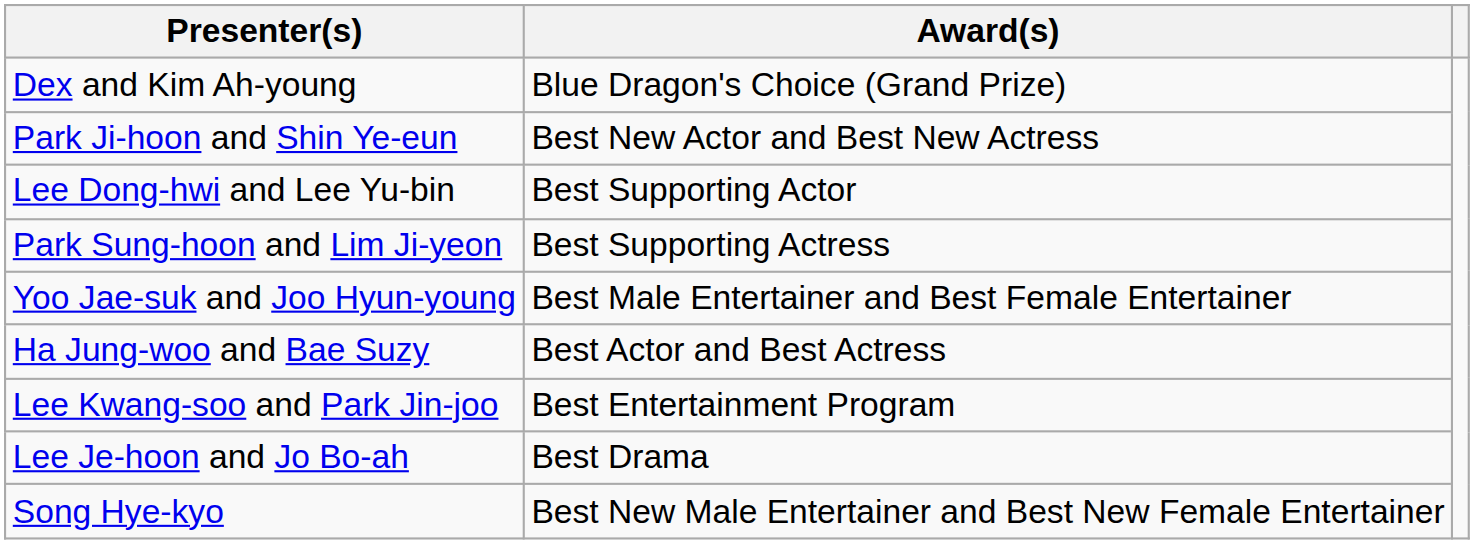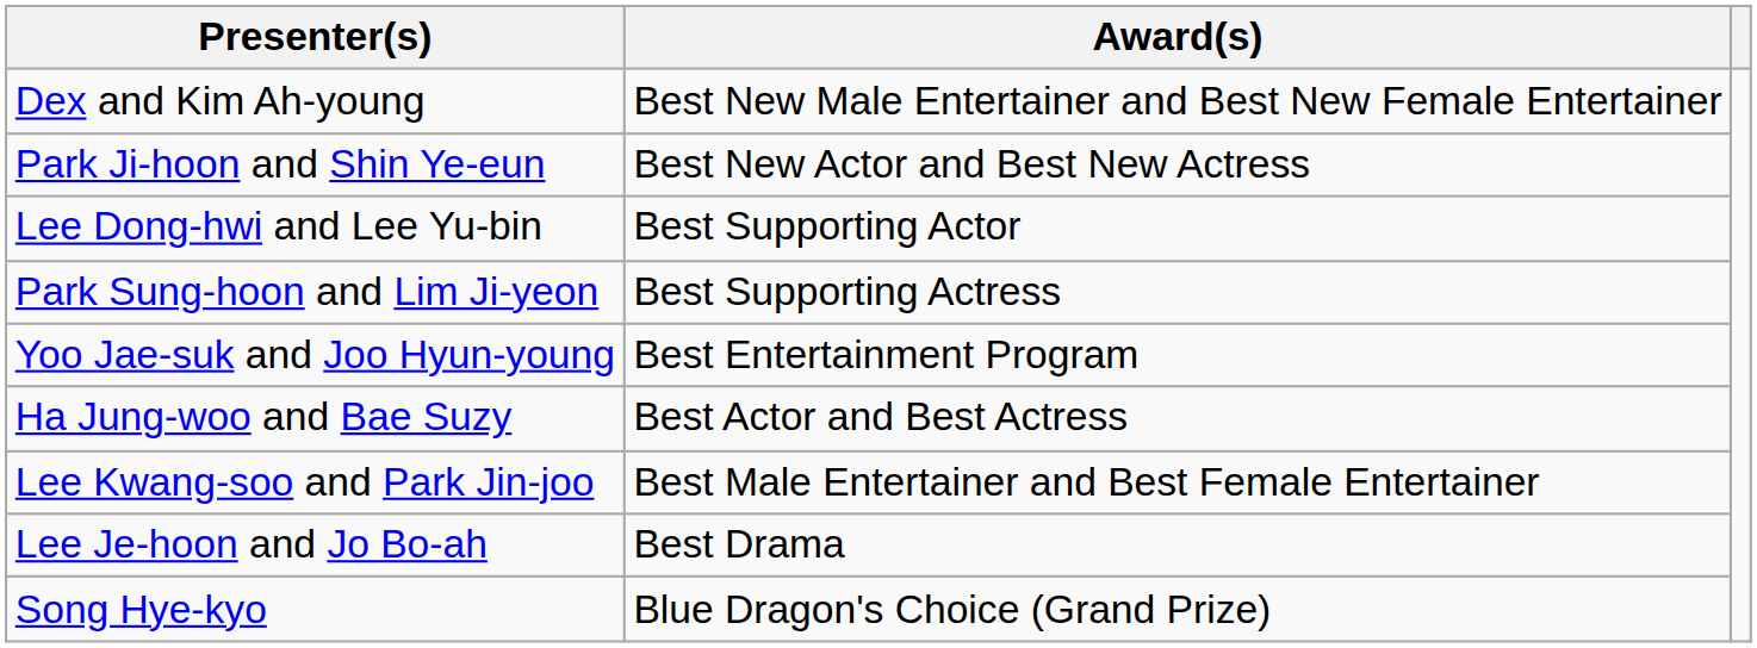 <table class="wikitable sortable">
 <tr>
 <th scope="col" >Presenter(s)</th>
 <th scope="col" >Award(s)</th>
 <th scope="col" class="unsortable"></th>
 </tr>
 <tr>
 <td><a href='#'>Dex</a> and Kim Ah-young</td>
-<td>Blue Dragon's Choice (Grand Prize)</td>
+<td>Best New Male Entertainer and Best New Female Entertainer</td>
 <td rowspan=9></td>
 </tr>
 <tr>
 <td><a href='#'>Park Ji-hoon</a> and <a href='#'>Shin Ye-eun</a></td>
 <td>Best New Actor and Best New Actress</td>
 </tr>
 <tr>
 <td><a href='#'>Lee Dong-hwi</a> and Lee Yu-bin</td>
 <td>Best Supporting Actor</td>
 </tr>
 <tr>
 <td><a href='#'>Park Sung-hoon</a> and <a href='#'>Lim Ji-yeon</a></td>
 <td>Best Supporting Actress</td>
 </tr>
 <tr>
 <td><a href='#'>Yoo Jae-suk</a> and <a href='#'>Joo Hyun-young</a></td>
-<td>Best Male Entertainer and Best Female Entertainer</td>
+<td>Best Entertainment Program</td>
 </tr>
 <tr>
 <td><a href='#'>Ha Jung-woo</a> and <a href='#'>Bae Suzy</a></td>
 <td>Best Actor and Best Actress</td>
 </tr>
 <tr>
 <td><a href='#'>Lee Kwang-soo</a> and <a href='#'>Park Jin-joo</a></td>
-<td>Best Entertainment Program</td>
+<td>Best Male Entertainer and Best Female Entertainer</td>
 </tr>
 <tr>
 <td><a href='#'>Lee Je-hoon</a> and <a href='#'>Jo Bo-ah</a></td>
 <td>Best Drama</td>
 </tr>
 <tr>
 <td><a href='#'>Song Hye-kyo</a></td>
-<td>Best New Male Entertainer and Best New Female Entertainer</td>
+<td>Blue Dragon's Choice (Grand Prize)</td>
 </tr>
 </table>
